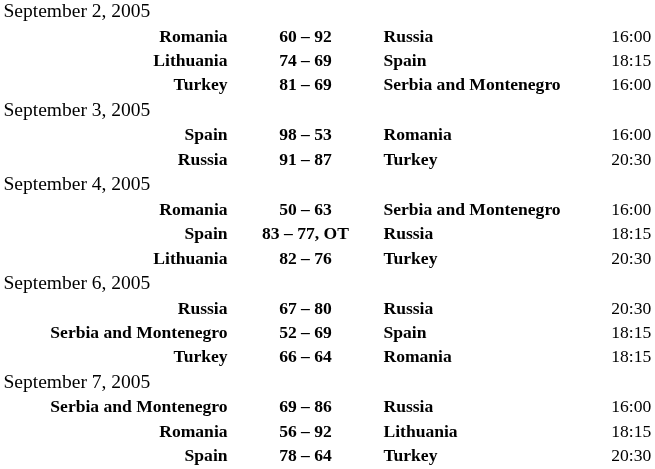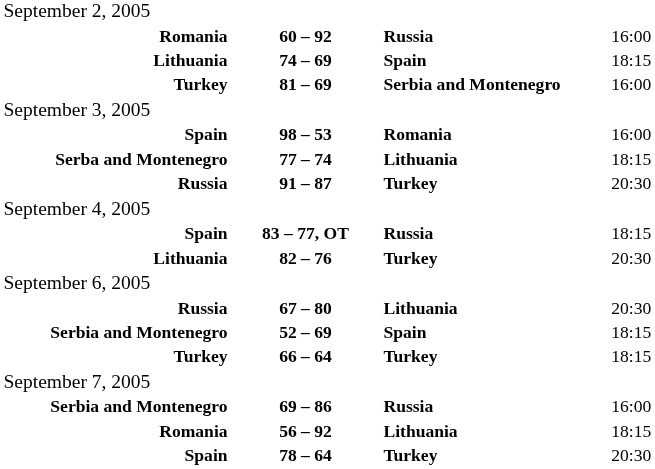 <table width=100% cellspacing=1>
 <tr>
 <th width=30%></th>
 <th width=20%></th>
 <th width=30%></th>
 <th width=20%></th>
 </tr>
 <tr>
 <td>September 2, 2005</td>
 </tr>
 <tr style=font-size:90%>
 <td align=right><strong>Romania</strong></td>
 <td align=center><strong>60 – 92</strong></td>
 <td><strong>Russia</strong></td>
 <td>16:00</td>
 </tr>
 <tr style=font-size:90%>
 <td align=right><strong>Lithuania</strong></td>
 <td align=center><strong>74 – 69</strong></td>
 <td><strong>Spain</strong></td>
 <td>18:15</td>
 </tr>
 <tr style=font-size:90%>
 <td align=right><strong>Turkey</strong></td>
 <td align=center><strong>81 – 69</strong></td>
 <td><strong>Serbia and Montenegro</strong></td>
 <td>16:00</td>
 </tr>
 <tr>
 <td>September 3, 2005</td>
 </tr>
 <tr style=font-size:90%>
 <td align=right><strong>Spain</strong></td>
 <td align=center><strong>98 – 53</strong></td>
 <td><strong>Romania</strong></td>
 <td>16:00</td>
 </tr>
 <tr style=font-size:90%>
+<td align=right><strong>Serba and Montenegro</strong></td>
+<td align=center><strong>77 – 74</strong></td>
+<td><strong>Lithuania</strong></td>
+<td>18:15</td>
+</tr>
+<tr style=font-size:90%>
 <td align=right><strong>Russia</strong></td>
 <td align=center><strong>91 – 87</strong></td>
 <td><strong>Turkey</strong></td>
 <td>20:30</td>
 </tr>
 <tr>
 <td>September 4, 2005</td>
-</tr>
-<tr style=font-size:90%>
-<td align=right><strong>Romania</strong></td>
-<td align=center><strong>50 – 63</strong></td>
-<td><strong>Serbia and Montenegro</strong></td>
-<td>16:00</td>
 </tr>
 <tr style=font-size:90%>
 <td align=right><strong>Spain</strong></td>
 <td align=center><strong>83 – 77, OT</strong></td>
 <td><strong>Russia</strong></td>
 <td>18:15</td>
 </tr>
 <tr style=font-size:90%>
 <td align=right><strong>Lithuania</strong></td>
 <td align=center><strong>82 – 76</strong></td>
 <td><strong>Turkey</strong></td>
 <td>20:30</td>
 </tr>
 <tr>
 <td>September 6, 2005</td>
 </tr>
 <tr style=font-size:90%>
 <td align=right><strong>Russia</strong></td>
 <td align=center><strong>67 – 80</strong></td>
-<td><strong>Russia</strong></td>
+<td><strong>Lithuania</strong></td>
 <td>20:30</td>
 </tr>
 <tr style=font-size:90%>
 <td align=right><strong>Serbia and Montenegro</strong></td>
 <td align=center><strong>52 – 69</strong></td>
 <td><strong>Spain</strong></td>
 <td>18:15</td>
 </tr>
 <tr style=font-size:90%>
 <td align=right><strong>Turkey</strong></td>
 <td align=center><strong>66 – 64</strong></td>
-<td><strong>Romania</strong></td>
+<td><strong>Turkey</strong></td>
 <td>18:15</td>
 </tr>
 <tr>
 <td>September 7, 2005</td>
 </tr>
 <tr style=font-size:90%>
 <td align=right><strong>Serbia and Montenegro</strong></td>
 <td align=center><strong>69 – 86</strong></td>
 <td><strong>Russia</strong></td>
 <td>16:00</td>
 </tr>
 <tr style=font-size:90%>
 <td align=right><strong>Romania</strong></td>
 <td align=center><strong>56 – 92</strong></td>
 <td><strong>Lithuania</strong></td>
 <td>18:15</td>
 </tr>
 <tr style=font-size:90%>
 <td align=right><strong>Spain</strong></td>
 <td align=center><strong>78 – 64</strong></td>
 <td><strong>Turkey</strong></td>
 <td>20:30</td>
 </tr>
 </table>
